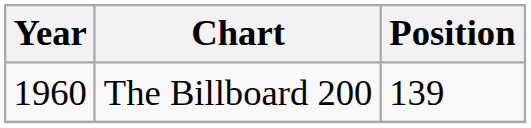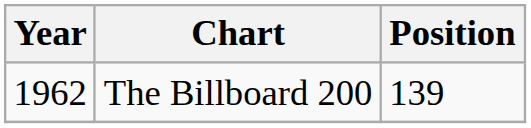 <table class="wikitable">
 <tr>
 <th align="left">Year</th>
 <th align="left">Chart</th>
 <th align="left">Position</th>
 </tr>
 <tr>
-<td align="left">1960</td>
+<td align="left">1962</td>
 <td align="left">The Billboard 200</td>
 <td align="left">139</td>
 </tr>
 <tr>
 </tr>
 </table>
